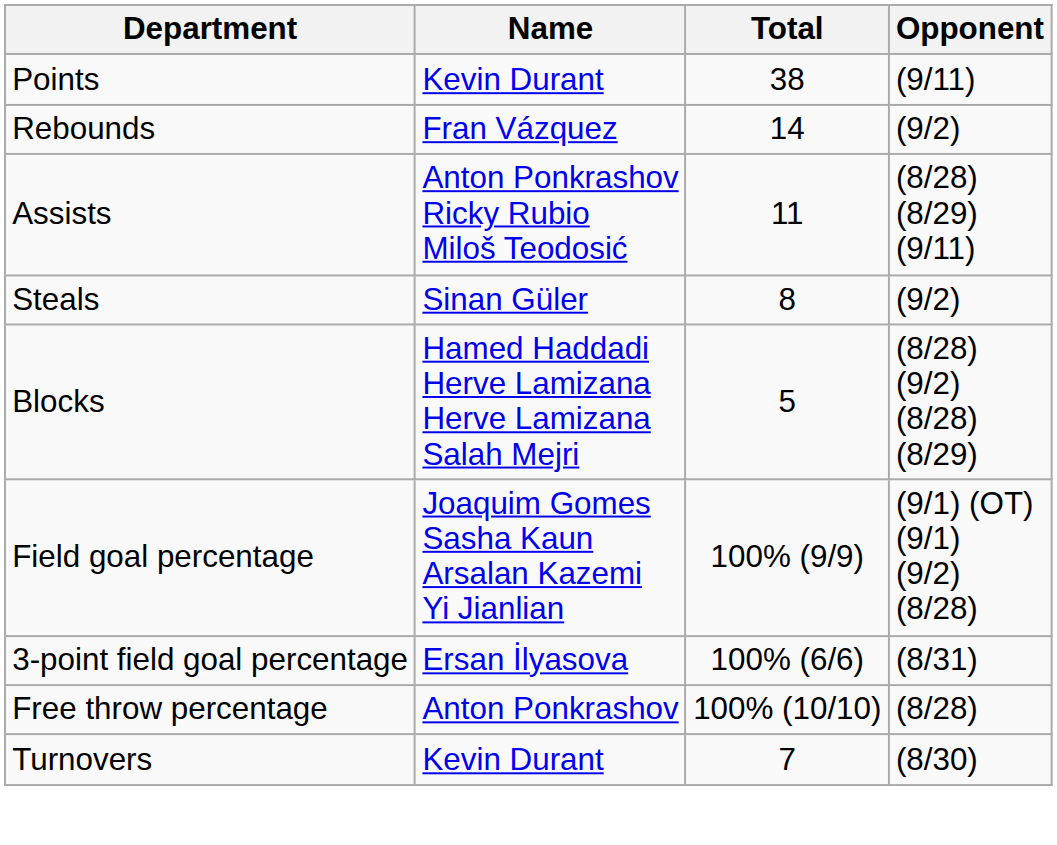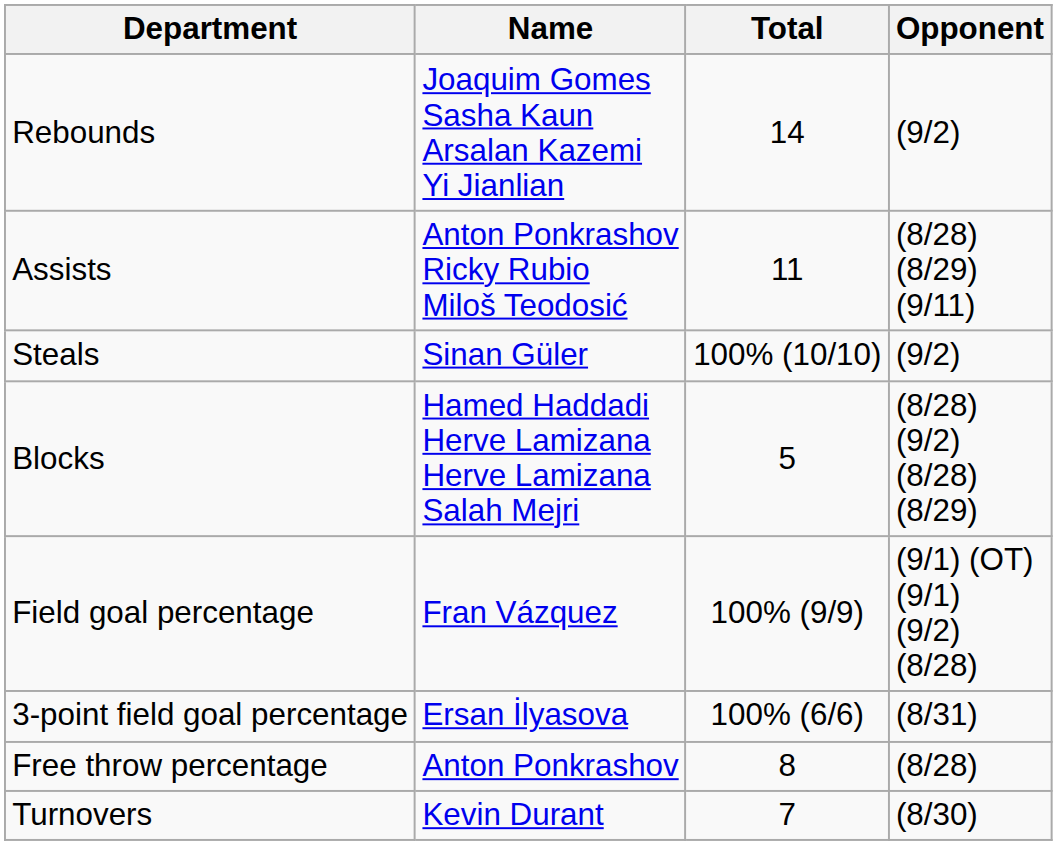 <table class=wikitable>
 <tr>
 <th>Department</th>
 <th>Name</th>
 <th>Total</th>
 <th>Opponent</th>
 </tr>
 <tr>
-<td>Points</td>
-<td> <a href='#'>Kevin Durant</a></td>
-<td align=center>38</td>
-<td> (9/11)</td>
-</tr>
-<tr>
 <td>Rebounds</td>
-<td> <a href='#'>Fran Vázquez</a></td>
+<td> <a href='#'>Joaquim Gomes</a><br> <a href='#'>Sasha Kaun</a> <br> <a href='#'>Arsalan Kazemi</a><br>  <a href='#'>Yi Jianlian</a></td>
 <td align=center>14</td>
 <td> (9/2)</td>
 </tr>
 <tr>
 <td>Assists</td>
 <td> <a href='#'>Anton Ponkrashov</a><br> <a href='#'>Ricky Rubio</a><br> <a href='#'>Miloš Teodosić</a></td>
 <td align=center>11</td>
 <td> (8/28)<br> (8/29)<br> (9/11)</td>
 </tr>
 <tr>
 <td>Steals</td>
 <td> <a href='#'>Sinan Güler</a></td>
-<td align=center>8</td>
+<td align=center>100% (10/10)</td>
 <td> (9/2)</td>
 </tr>
 <tr>
 <td>Blocks</td>
 <td> <a href='#'>Hamed Haddadi</a><br> <a href='#'>Herve Lamizana</a><br> <a href='#'>Herve Lamizana</a><br>  <a href='#'>Salah Mejri</a></td>
 <td align=center>5</td>
 <td> (8/28)<br> (9/2)<br> (8/28)<br> (8/29)</td>
 </tr>
 <tr>
 <td>Field goal percentage</td>
-<td> <a href='#'>Joaquim Gomes</a><br> <a href='#'>Sasha Kaun</a> <br> <a href='#'>Arsalan Kazemi</a><br>  <a href='#'>Yi Jianlian</a></td>
+<td> <a href='#'>Fran Vázquez</a></td>
 <td align=center>100% (9/9)</td>
 <td> (9/1) (OT)<br> (9/1)<br> (9/2)<br> (8/28)</td>
 </tr>
 <tr>
 <td>3-point field goal percentage</td>
 <td> <a href='#'>Ersan İlyasova</a></td>
 <td align=center>100% (6/6)</td>
 <td> (8/31)</td>
 </tr>
 <tr>
 <td>Free throw percentage</td>
 <td> <a href='#'>Anton Ponkrashov</a></td>
-<td align=center>100% (10/10)</td>
+<td align=center>8</td>
 <td> (8/28)</td>
 </tr>
 <tr>
 <td>Turnovers</td>
 <td> <a href='#'>Kevin Durant</a></td>
 <td align=center>7</td>
 <td> (8/30)</td>
 </tr>
 </table>
